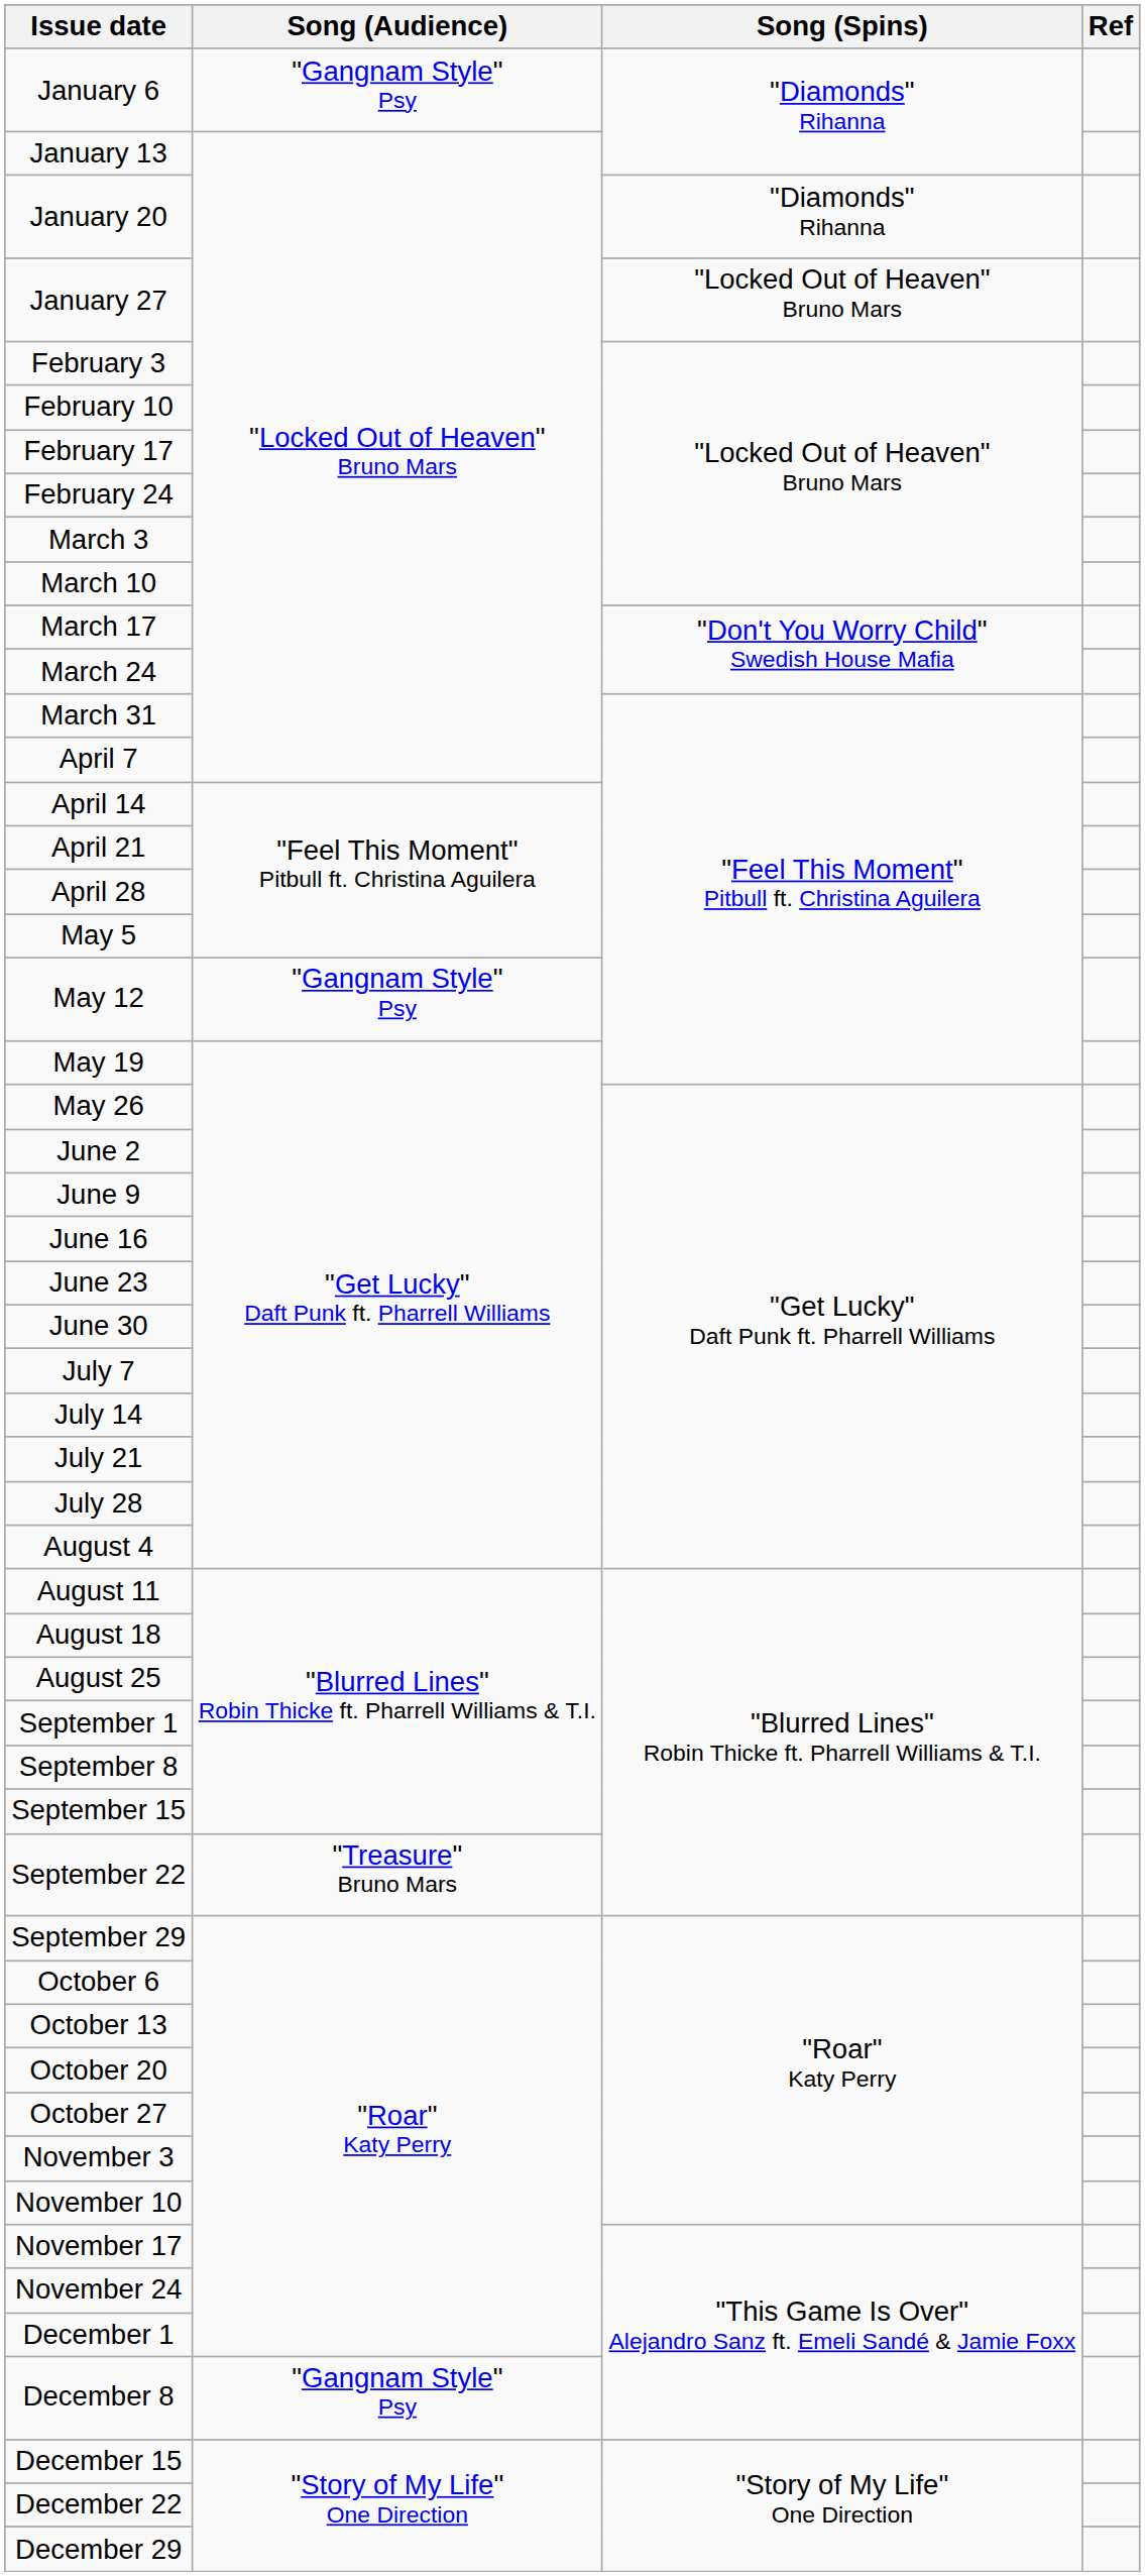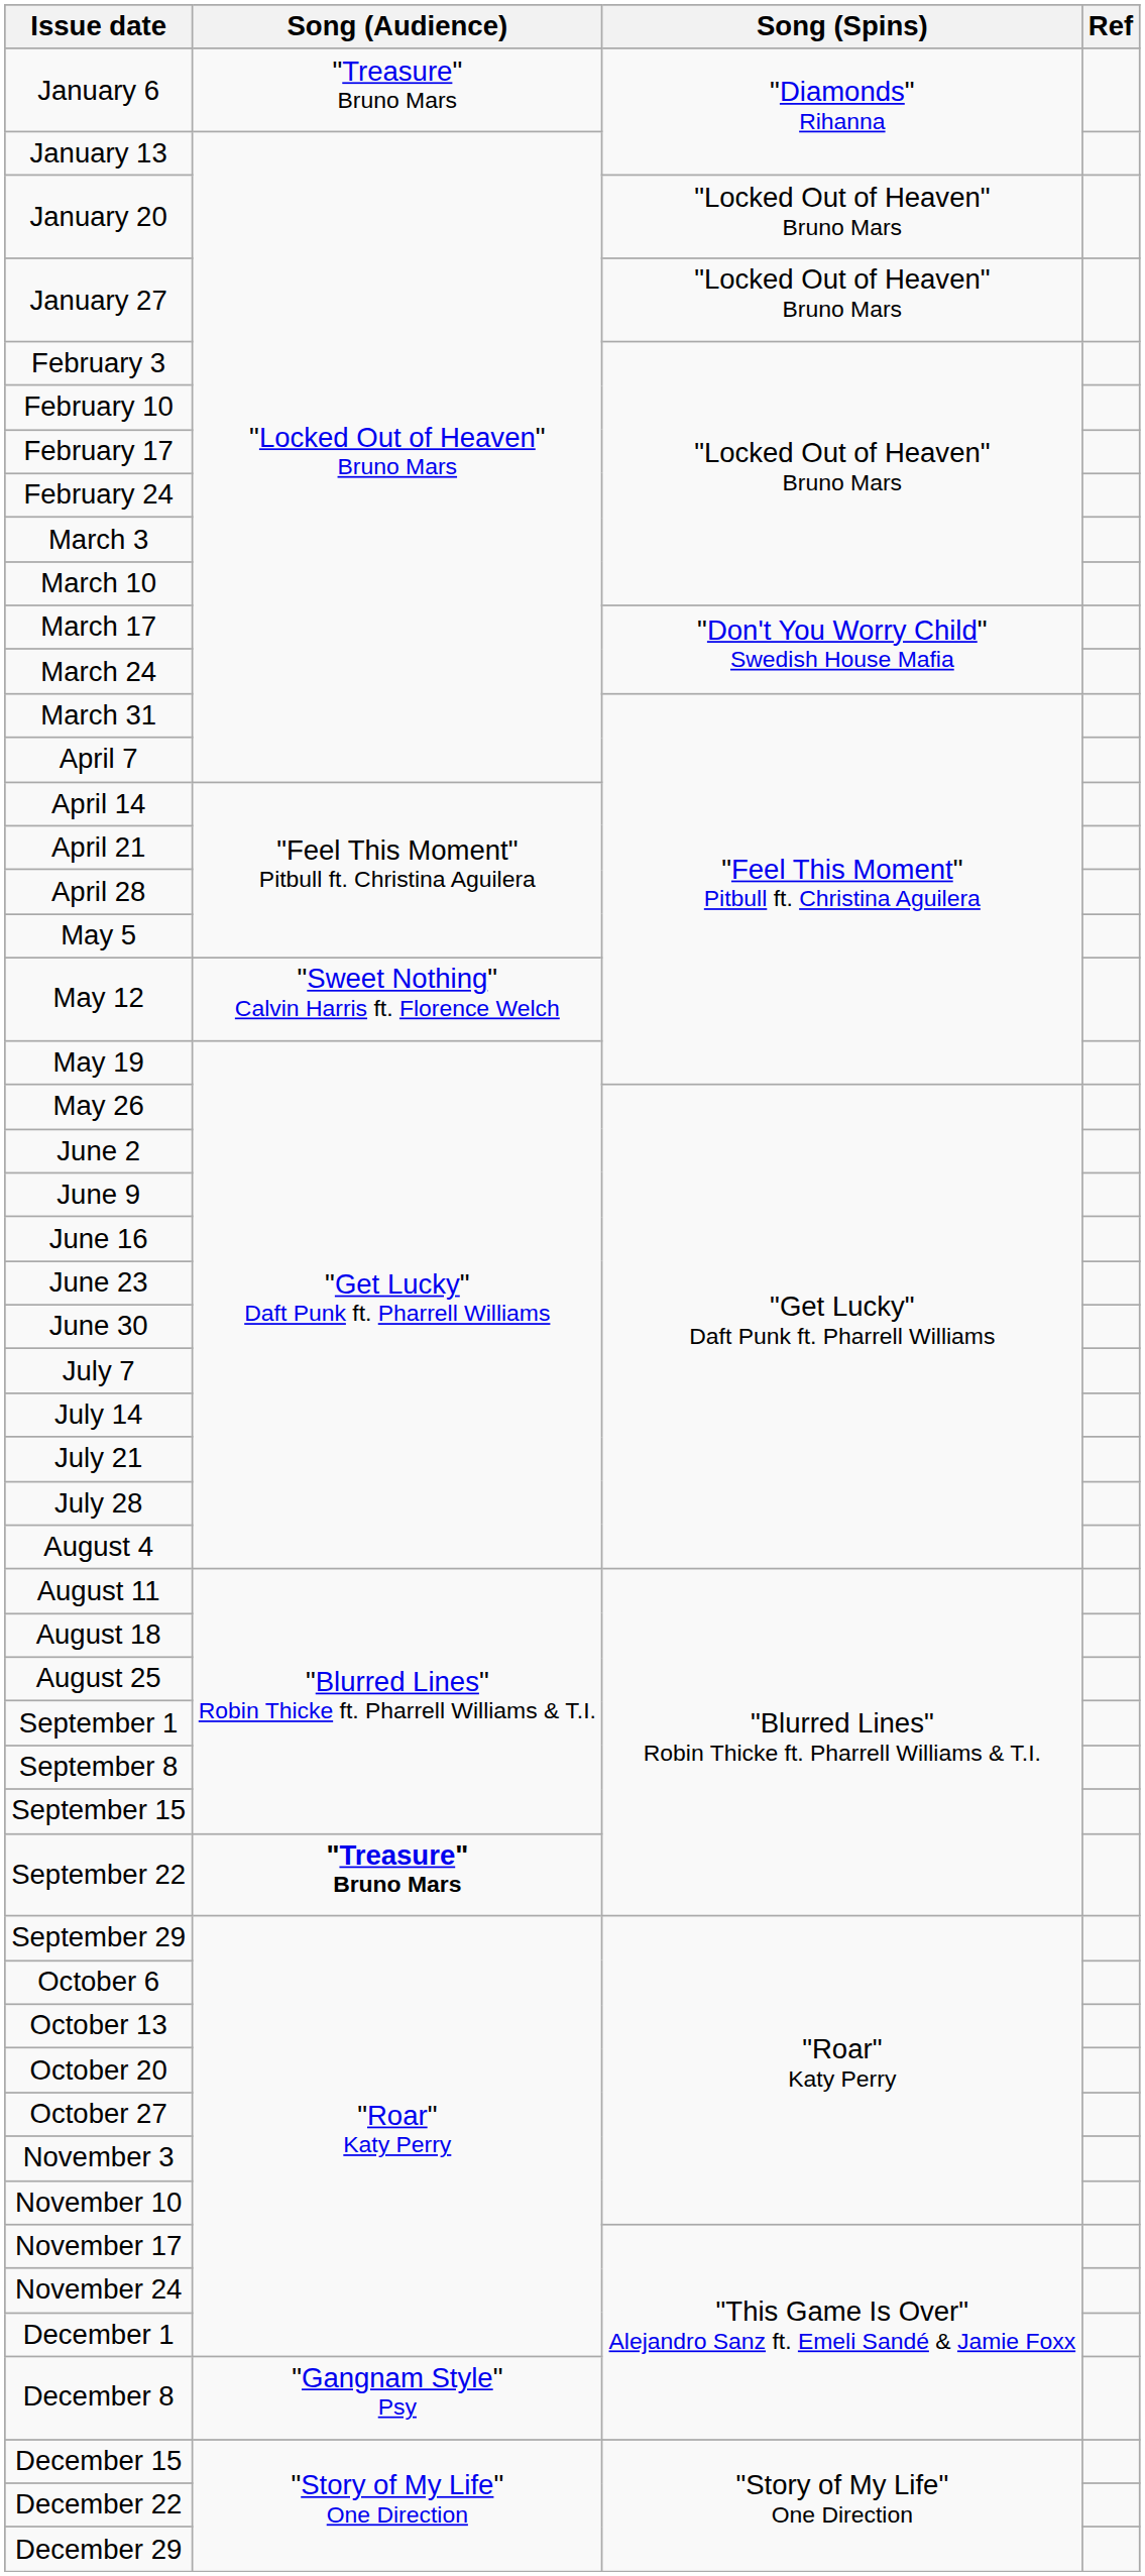 <table class="wikitable" style="text-align: center;">
 <tr>
 <th>Issue date</th>
 <th>Song (Audience)</th>
 <th>Song (Spins)</th>
 <th>Ref</th>
 </tr>
 <tr>
 <td>January 6</td>
-<td rowspan="1">"<a href='#'>Gangnam Style</a>"<br><sup><a href='#'>Psy</a></sup></td>
+<td rowspan="1">"<a href='#'>Treasure</a>"<br><sup>Bruno Mars</sup></td>
 <td rowspan="2">"<a href='#'>Diamonds</a>"<br><sup><a href='#'>Rihanna</a></sup></td>
 <td></td>
 </tr>
 <tr>
 <td>January 13</td>
 <td rowspan="13">"<a href='#'>Locked Out of Heaven</a>"<br><sup><a href='#'>Bruno Mars</a></sup></td>
 <td></td>
 </tr>
 <tr>
 <td>January 20</td>
-<td rowspan="1">"Diamonds"<br><sup>Rihanna</sup></td>
+<td rowspan="1">"Locked Out of Heaven"<br><sup>Bruno Mars</sup></td>
 <td></td>
 </tr>
 <tr>
 <td>January 27</td>
 <td rowspan="1">"Locked Out of Heaven"<br><sup>Bruno Mars</sup></td>
 <td></td>
 </tr>
 <tr>
 <td>February 3</td>
 <td rowspan="6">"Locked Out of Heaven"<br><sup>Bruno Mars</sup></td>
 <td></td>
 </tr>
 <tr>
 <td>February 10</td>
 <td></td>
 </tr>
 <tr>
 <td>February 17</td>
 <td></td>
 </tr>
 <tr>
 <td>February 24</td>
 <td></td>
 </tr>
 <tr>
 <td>March 3</td>
 <td></td>
 </tr>
 <tr>
 <td>March 10</td>
 <td></td>
 </tr>
 <tr>
 <td>March 17</td>
 <td rowspan="2">"<a href='#'>Don't You Worry Child</a>"<br><sup><a href='#'>Swedish House Mafia</a></sup></td>
 <td></td>
 </tr>
 <tr>
 <td>March 24</td>
 <td></td>
 </tr>
 <tr>
 <td>March 31</td>
 <td rowspan="8">"<a href='#'>Feel This Moment</a>"<br><sup><a href='#'>Pitbull</a> ft. <a href='#'>Christina Aguilera</a></sup></td>
 <td></td>
 </tr>
 <tr>
 <td>April 7</td>
 <td></td>
 </tr>
 <tr>
 <td>April 14</td>
 <td rowspan="4">"Feel This Moment"<br><sup>Pitbull ft. Christina Aguilera</sup></td>
 <td></td>
 </tr>
 <tr>
 <td>April 21</td>
 <td></td>
 </tr>
 <tr>
 <td>April 28</td>
 <td></td>
 </tr>
 <tr>
 <td>May 5</td>
 <td></td>
 </tr>
 <tr>
 <td>May 12</td>
-<td rowspan="1">"<a href='#'>Gangnam Style</a>"<br><sup><a href='#'>Psy</a></sup></td>
+<td rowspan="1">"<a href='#'>Sweet Nothing</a>"<br><sup><a href='#'>Calvin Harris</a> ft. <a href='#'>Florence Welch</a></sup></td>
 <td></td>
 </tr>
 <tr>
 <td>May 19</td>
 <td rowspan="12">"<a href='#'>Get Lucky</a>"<br><sup><a href='#'>Daft Punk</a> ft. <a href='#'>Pharrell Williams</a></sup></td>
 <td></td>
 </tr>
 <tr>
 <td>May 26</td>
 <td rowspan="11">"Get Lucky"<br><sup>Daft Punk ft. Pharrell Williams</sup></td>
 <td></td>
 </tr>
 <tr>
 <td>June 2</td>
 <td></td>
 </tr>
 <tr>
 <td>June 9</td>
 <td></td>
 </tr>
 <tr>
 <td>June 16</td>
 <td></td>
 </tr>
 <tr>
 <td>June 23</td>
 <td></td>
 </tr>
 <tr>
 <td>June 30</td>
 <td></td>
 </tr>
 <tr>
 <td>July 7</td>
 <td></td>
 </tr>
 <tr>
 <td>July 14</td>
 <td></td>
 </tr>
 <tr>
 <td>July 21</td>
 <td></td>
 </tr>
 <tr>
 <td>July 28</td>
 <td></td>
 </tr>
 <tr>
 <td>August 4</td>
 <td></td>
 </tr>
 <tr>
 <td>August 11</td>
 <td rowspan="6">"<a href='#'>Blurred Lines</a>"<br><sup><a href='#'>Robin Thicke</a> ft. Pharrell Williams & T.I.</sup></td>
 <td rowspan="7">"Blurred Lines"<br><sup>Robin Thicke ft. Pharrell Williams & T.I.</sup></td>
 <td></td>
 </tr>
 <tr>
 <td>August 18</td>
 <td></td>
 </tr>
 <tr>
 <td>August 25</td>
 <td></td>
 </tr>
 <tr>
 <td>September 1</td>
 <td></td>
 </tr>
 <tr>
 <td>September 8</td>
 <td></td>
 </tr>
 <tr>
 <td>September 15</td>
 <td></td>
 </tr>
 <tr>
 <td>September 22</td>
-<td rowspan="1">"<a href='#'>Treasure</a>"<br><sup>Bruno Mars</sup></td>
+<td rowspan="1"><strong>"<a href='#'>Treasure</a>"<br><sup>Bruno Mars</sup></strong></td>
 <td></td>
 </tr>
 <tr>
 <td>September 29</td>
 <td rowspan="10">"<a href='#'>Roar</a>"<br><sup><a href='#'>Katy Perry</a></sup></td>
 <td rowspan="7">"Roar"<br><sup>Katy Perry</sup></td>
 <td></td>
 </tr>
 <tr>
 <td>October 6</td>
 <td></td>
 </tr>
 <tr>
 <td>October 13</td>
 <td></td>
 </tr>
 <tr>
 <td>October 20</td>
 <td></td>
 </tr>
 <tr>
 <td>October 27</td>
 <td></td>
 </tr>
 <tr>
 <td>November 3</td>
 <td></td>
 </tr>
 <tr>
 <td>November 10</td>
 <td></td>
 </tr>
 <tr>
 <td>November 17</td>
 <td rowspan="4">"This Game Is Over"<br><sup><a href='#'>Alejandro Sanz</a> ft. <a href='#'>Emeli Sandé</a> & <a href='#'>Jamie Foxx</a></sup></td>
 <td></td>
 </tr>
 <tr>
 <td>November 24</td>
 <td></td>
 </tr>
 <tr>
 <td>December 1</td>
 <td></td>
 </tr>
 <tr>
 <td>December 8</td>
 <td rowspan="1">"<a href='#'>Gangnam Style</a>"<br><sup><a href='#'>Psy</a></sup></td>
 <td></td>
 </tr>
 <tr>
 <td>December 15</td>
 <td rowspan="3">"<a href='#'>Story of My Life</a>"<br><sup><a href='#'>One Direction</a></sup></td>
 <td rowspan="3">"Story of My Life"<br><sup>One Direction</sup></td>
 <td></td>
 </tr>
 <tr>
 <td>December 22</td>
 <td></td>
 </tr>
 <tr>
 <td>December 29</td>
 <td></td>
 </tr>
 <tr>
 </tr>
 </table>
